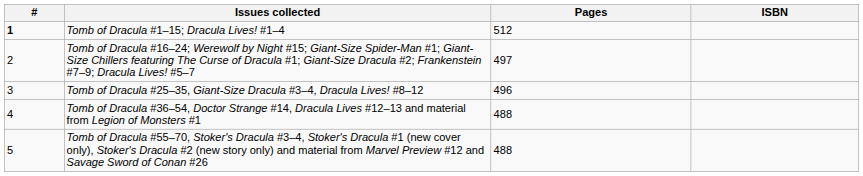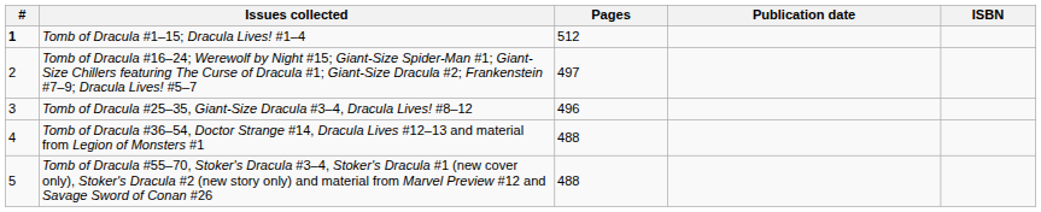 <table class="wikitable sortable" width=98%>
 <tr>
 <th class="unsortable">#</th>
 <th class="unsortable" width="50%">Issues collected</th>
 <th>Pages</th>
+<th>Publication date</th>
 <th class="unsortable">ISBN</th>
 </tr>
 <tr>
 <td><strong>1</strong></td>
 <td><em>Tomb of Dracula</em> #1–15; <em>Dracula Lives!</em> #1–4</td>
 <td>512</td>
 <td></td>
+<td></td>
 </tr>
 <tr>
 <td>2</td>
 <td><em>Tomb of Dracula</em> #16–24; <em>Werewolf by Night</em> #15; <em>Giant-Size Spider-Man</em> #1; <em>Giant-Size Chillers featuring The Curse of Dracula</em> #1; <em>Giant-Size Dracula</em> #2; <em>Frankenstein</em> #7–9; <em>Dracula Lives!</em> #5–7</td>
 <td>497</td>
+<td></td>
 <td></td>
 </tr>
 <tr>
 <td>3</td>
 <td><em>Tomb of Dracula</em> #25–35, <em>Giant-Size Dracula</em> #3–4, <em>Dracula Lives!</em> #8–12</td>
 <td>496</td>
 <td></td>
+<td></td>
 </tr>
 <tr>
 <td>4</td>
 <td><em>Tomb of Dracula</em> #36–54, <em>Doctor Strange</em> #14, <em>Dracula Lives</em> #12–13 and material from <em>Legion of Monsters</em> #1</td>
 <td>488</td>
+<td></td>
 <td></td>
 </tr>
 <tr>
 <td>5</td>
 <td><em>Tomb of Dracula</em> #55–70, <em>Stoker's Dracula</em> #3–4, <em>Stoker's Dracula</em> #1 (new cover only), <em>Stoker's Dracula</em> #2 (new story only) and material from <em>Marvel Preview</em> #12 and <em>Savage Sword of Conan</em> #26</td>
 <td>488</td>
 <td></td>
+<td></td>
 </tr>
 </table>
